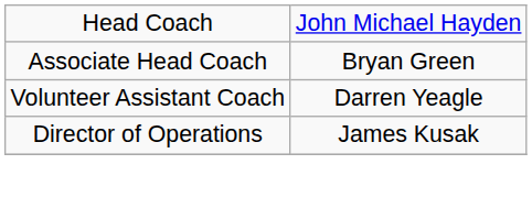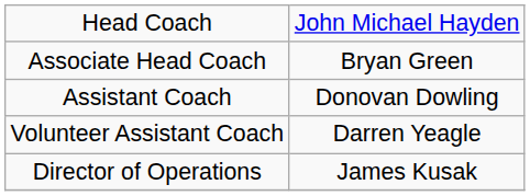 <table class="wikitable" style="text-align: center;">
 <tr>
 <td>Head Coach</td>
 <td><a href='#'>John Michael Hayden</a></td>
 </tr>
 <tr>
 <td>Associate Head Coach</td>
 <td>Bryan Green</td>
+</tr>
+<tr>
+<td>Assistant Coach</td>
+<td>Donovan Dowling</td>
 </tr>
 <tr>
 <td>Volunteer Assistant Coach</td>
 <td>Darren Yeagle</td>
 </tr>
 <tr>
 <td>Director of Operations</td>
 <td>James Kusak</td>
 </tr>
 <tr>
 </tr>
 </table>
